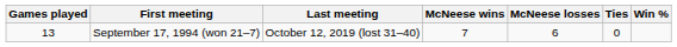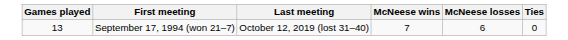 <table class="wikitable" style="margin:1em auto;">
 <tr>
 <th>Games played</th>
 <th>First meeting</th>
 <th>Last meeting</th>
 <th>McNeese wins</th>
 <th>McNeese losses</th>
 <th>Ties</th>
-<th>Win %</th>
 </tr>
 <tr style="text-align:center;">
 <td>13</td>
 <td>September 17, 1994 (won 21–7)</td>
 <td>October 12, 2019 (lost 31–40)</td>
 <td>7</td>
 <td>6</td>
 <td>0</td>
-<td></td>
 </tr>
 </table>
